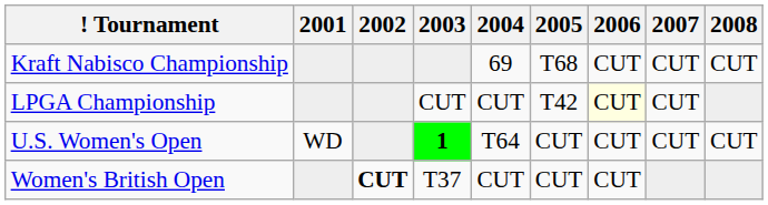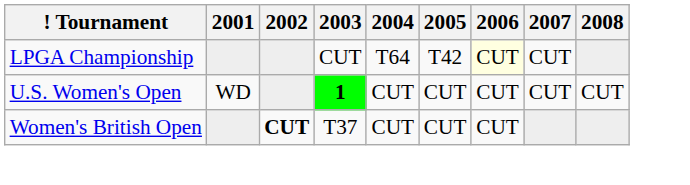 <table class="wikitable" style="font-size:95%;text-align:center;">
 <tr>
 <th>! Tournament</th>
 <th>2001</th>
 <th>2002</th>
 <th>2003</th>
 <th>2004</th>
 <th>2005</th>
 <th>2006</th>
 <th>2007</th>
 <th>2008</th>
 </tr>
 <tr>
-<td align=left><a href='#'>Kraft Nabisco Championship</a></td>
-<td style="background:#eeeeee;"></td>
-<td style="background:#eeeeee;"></td>
-<td style="background:#eeeeee;"></td>
-<td>69</td>
-<td>T68</td>
-<td>CUT</td>
-<td>CUT</td>
-<td>CUT</td>
-</tr>
-<tr>
 <td align=left><a href='#'>LPGA Championship</a></td>
 <td style="background:#eeeeee;"></td>
 <td style="background:#eeeeee;"></td>
 <td>CUT</td>
-<td>CUT</td>
+<td>T64</td>
 <td>T42</td>
 <td style="background: lightyellow;">CUT</td>
 <td>CUT</td>
 <td style="background:#eeeeee;"></td>
 </tr>
 <tr>
 <td align=left><a href='#'>U.S. Women's Open</a></td>
 <td>WD</td>
 <td style="background:#eeeeee;"></td>
 <td style="background:lime;"><strong>1</strong></td>
-<td>T64</td>
+<td>CUT</td>
 <td>CUT</td>
 <td>CUT</td>
 <td>CUT</td>
 <td>CUT</td>
 </tr>
 <tr>
 <td align=left><a href='#'>Women's British Open</a></td>
 <td style="background:#eeeeee;"></td>
 <td><strong>CUT</strong></td>
 <td>T37</td>
 <td>CUT</td>
 <td>CUT</td>
 <td>CUT</td>
 <td style="background:#eeeeee;"></td>
 <td style="background:#eeeeee;"></td>
 </tr>
 </table>
